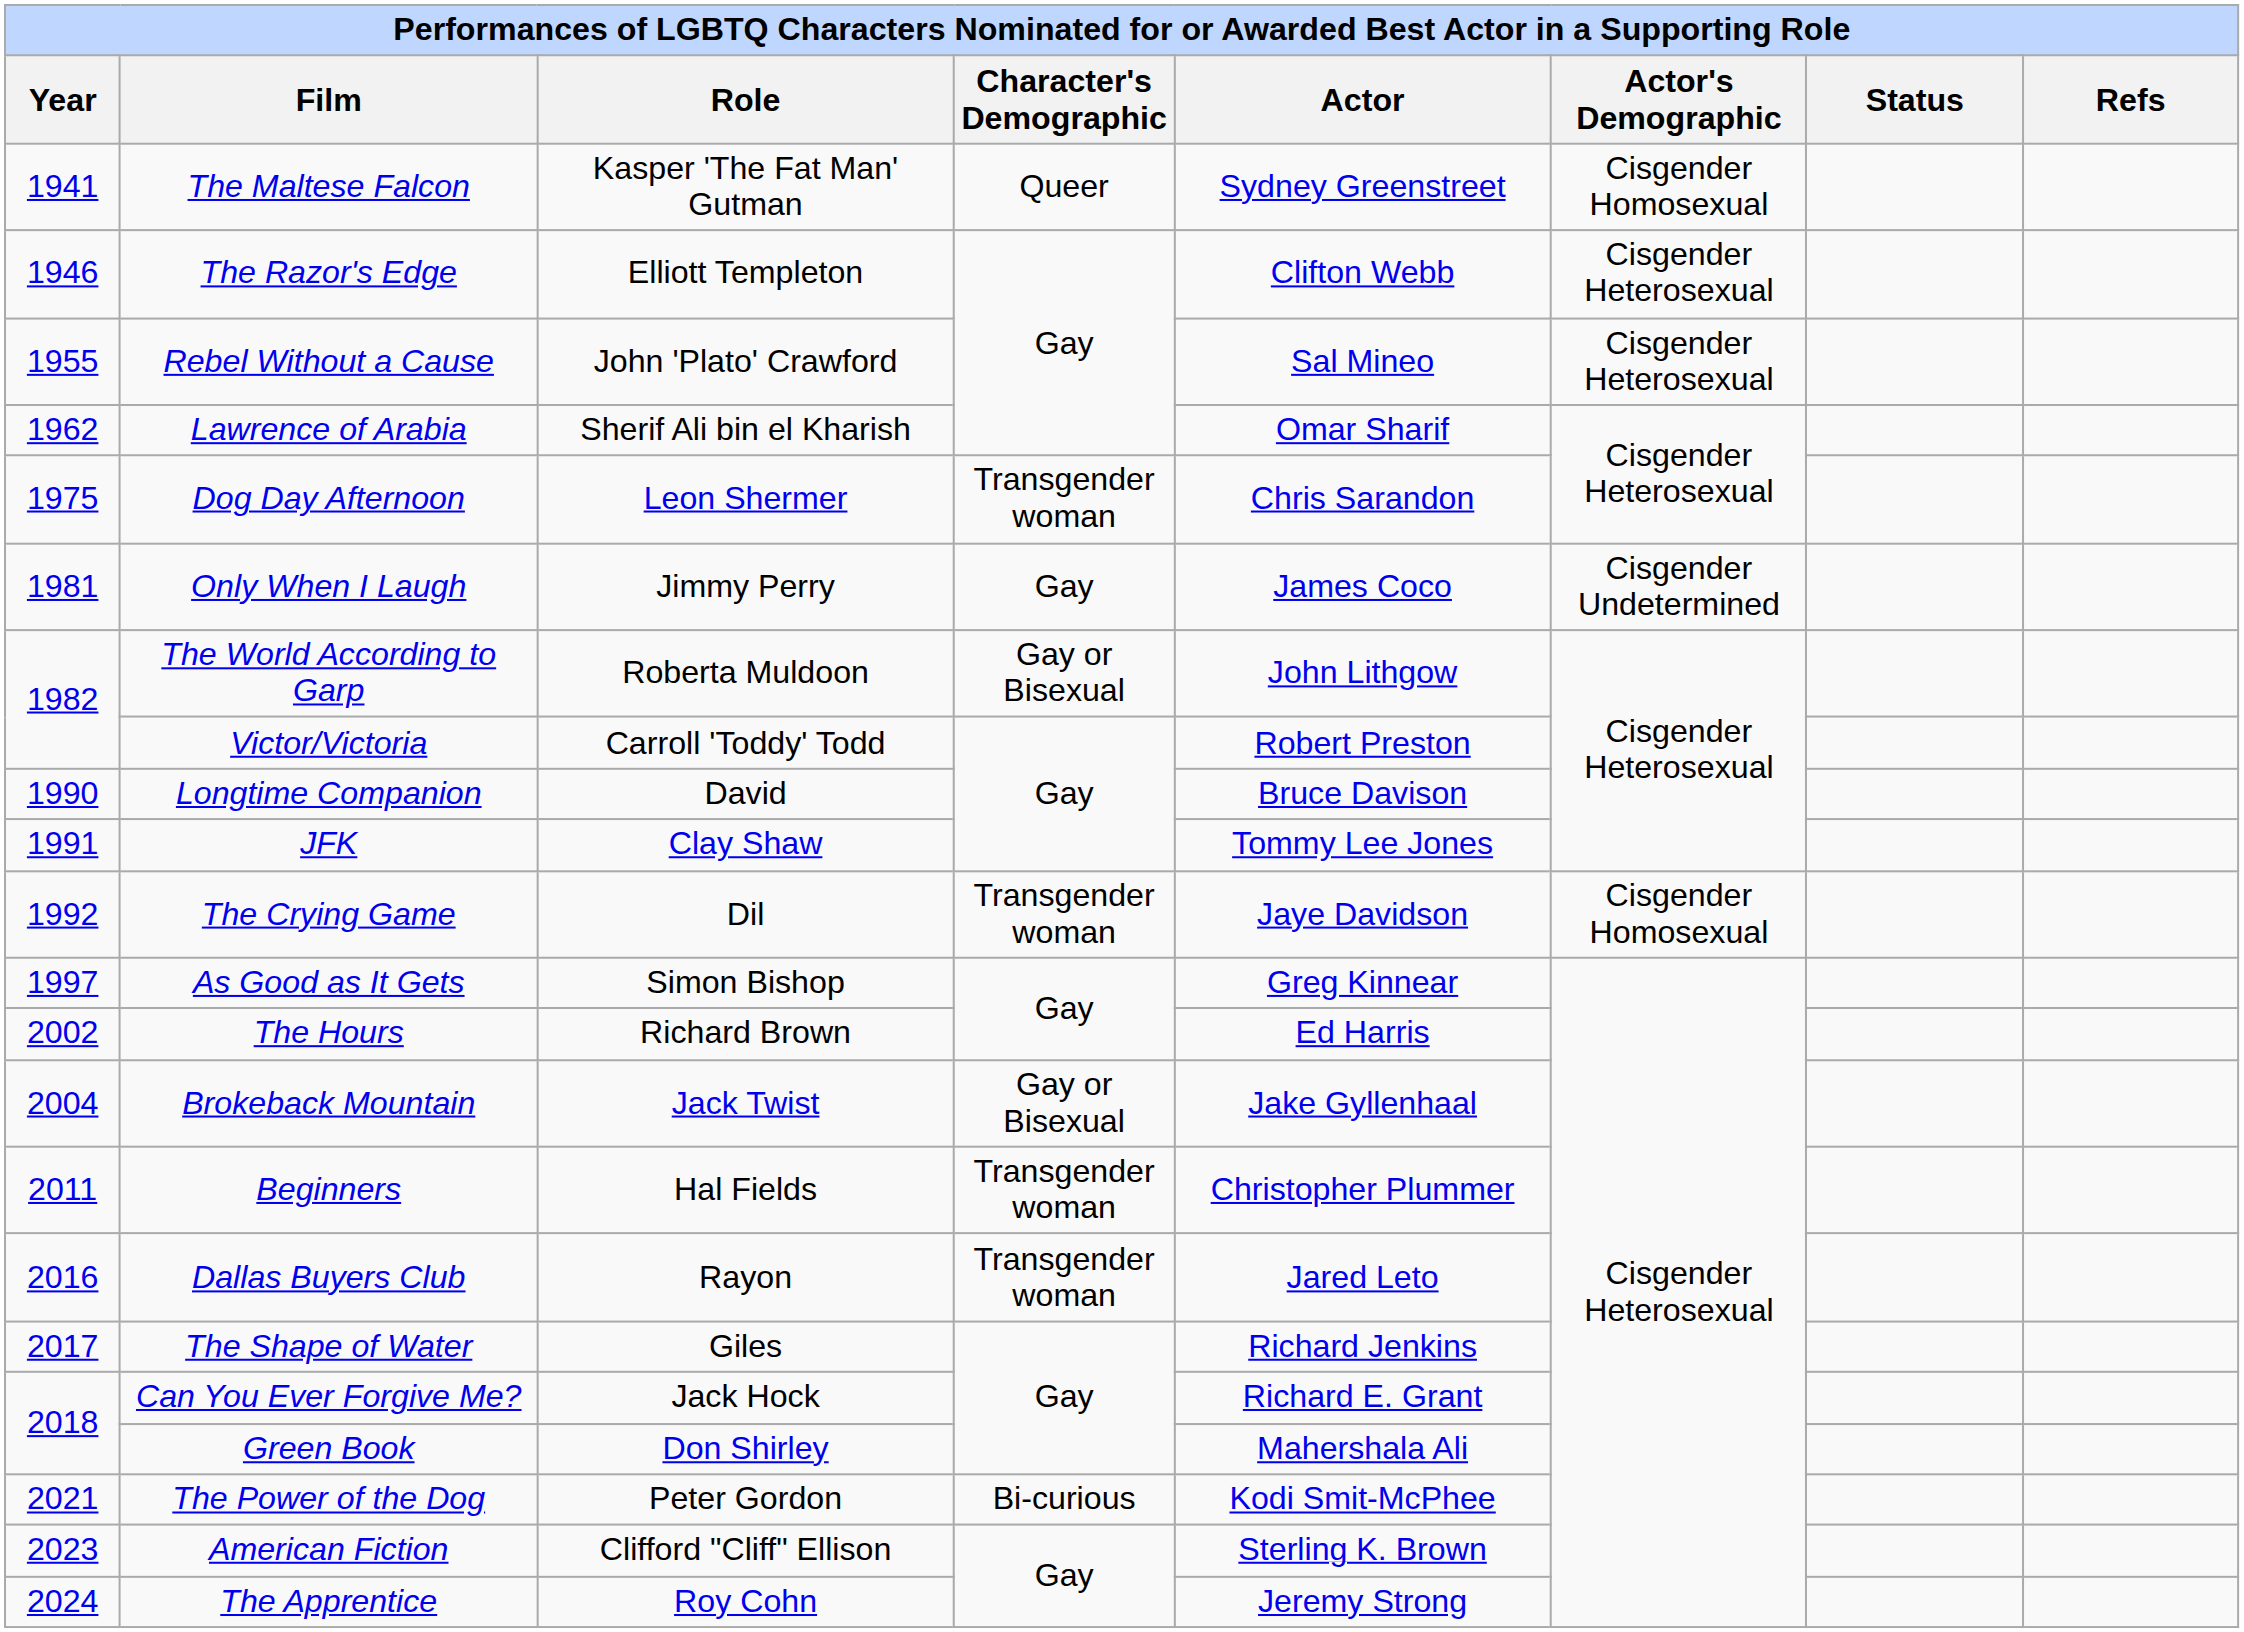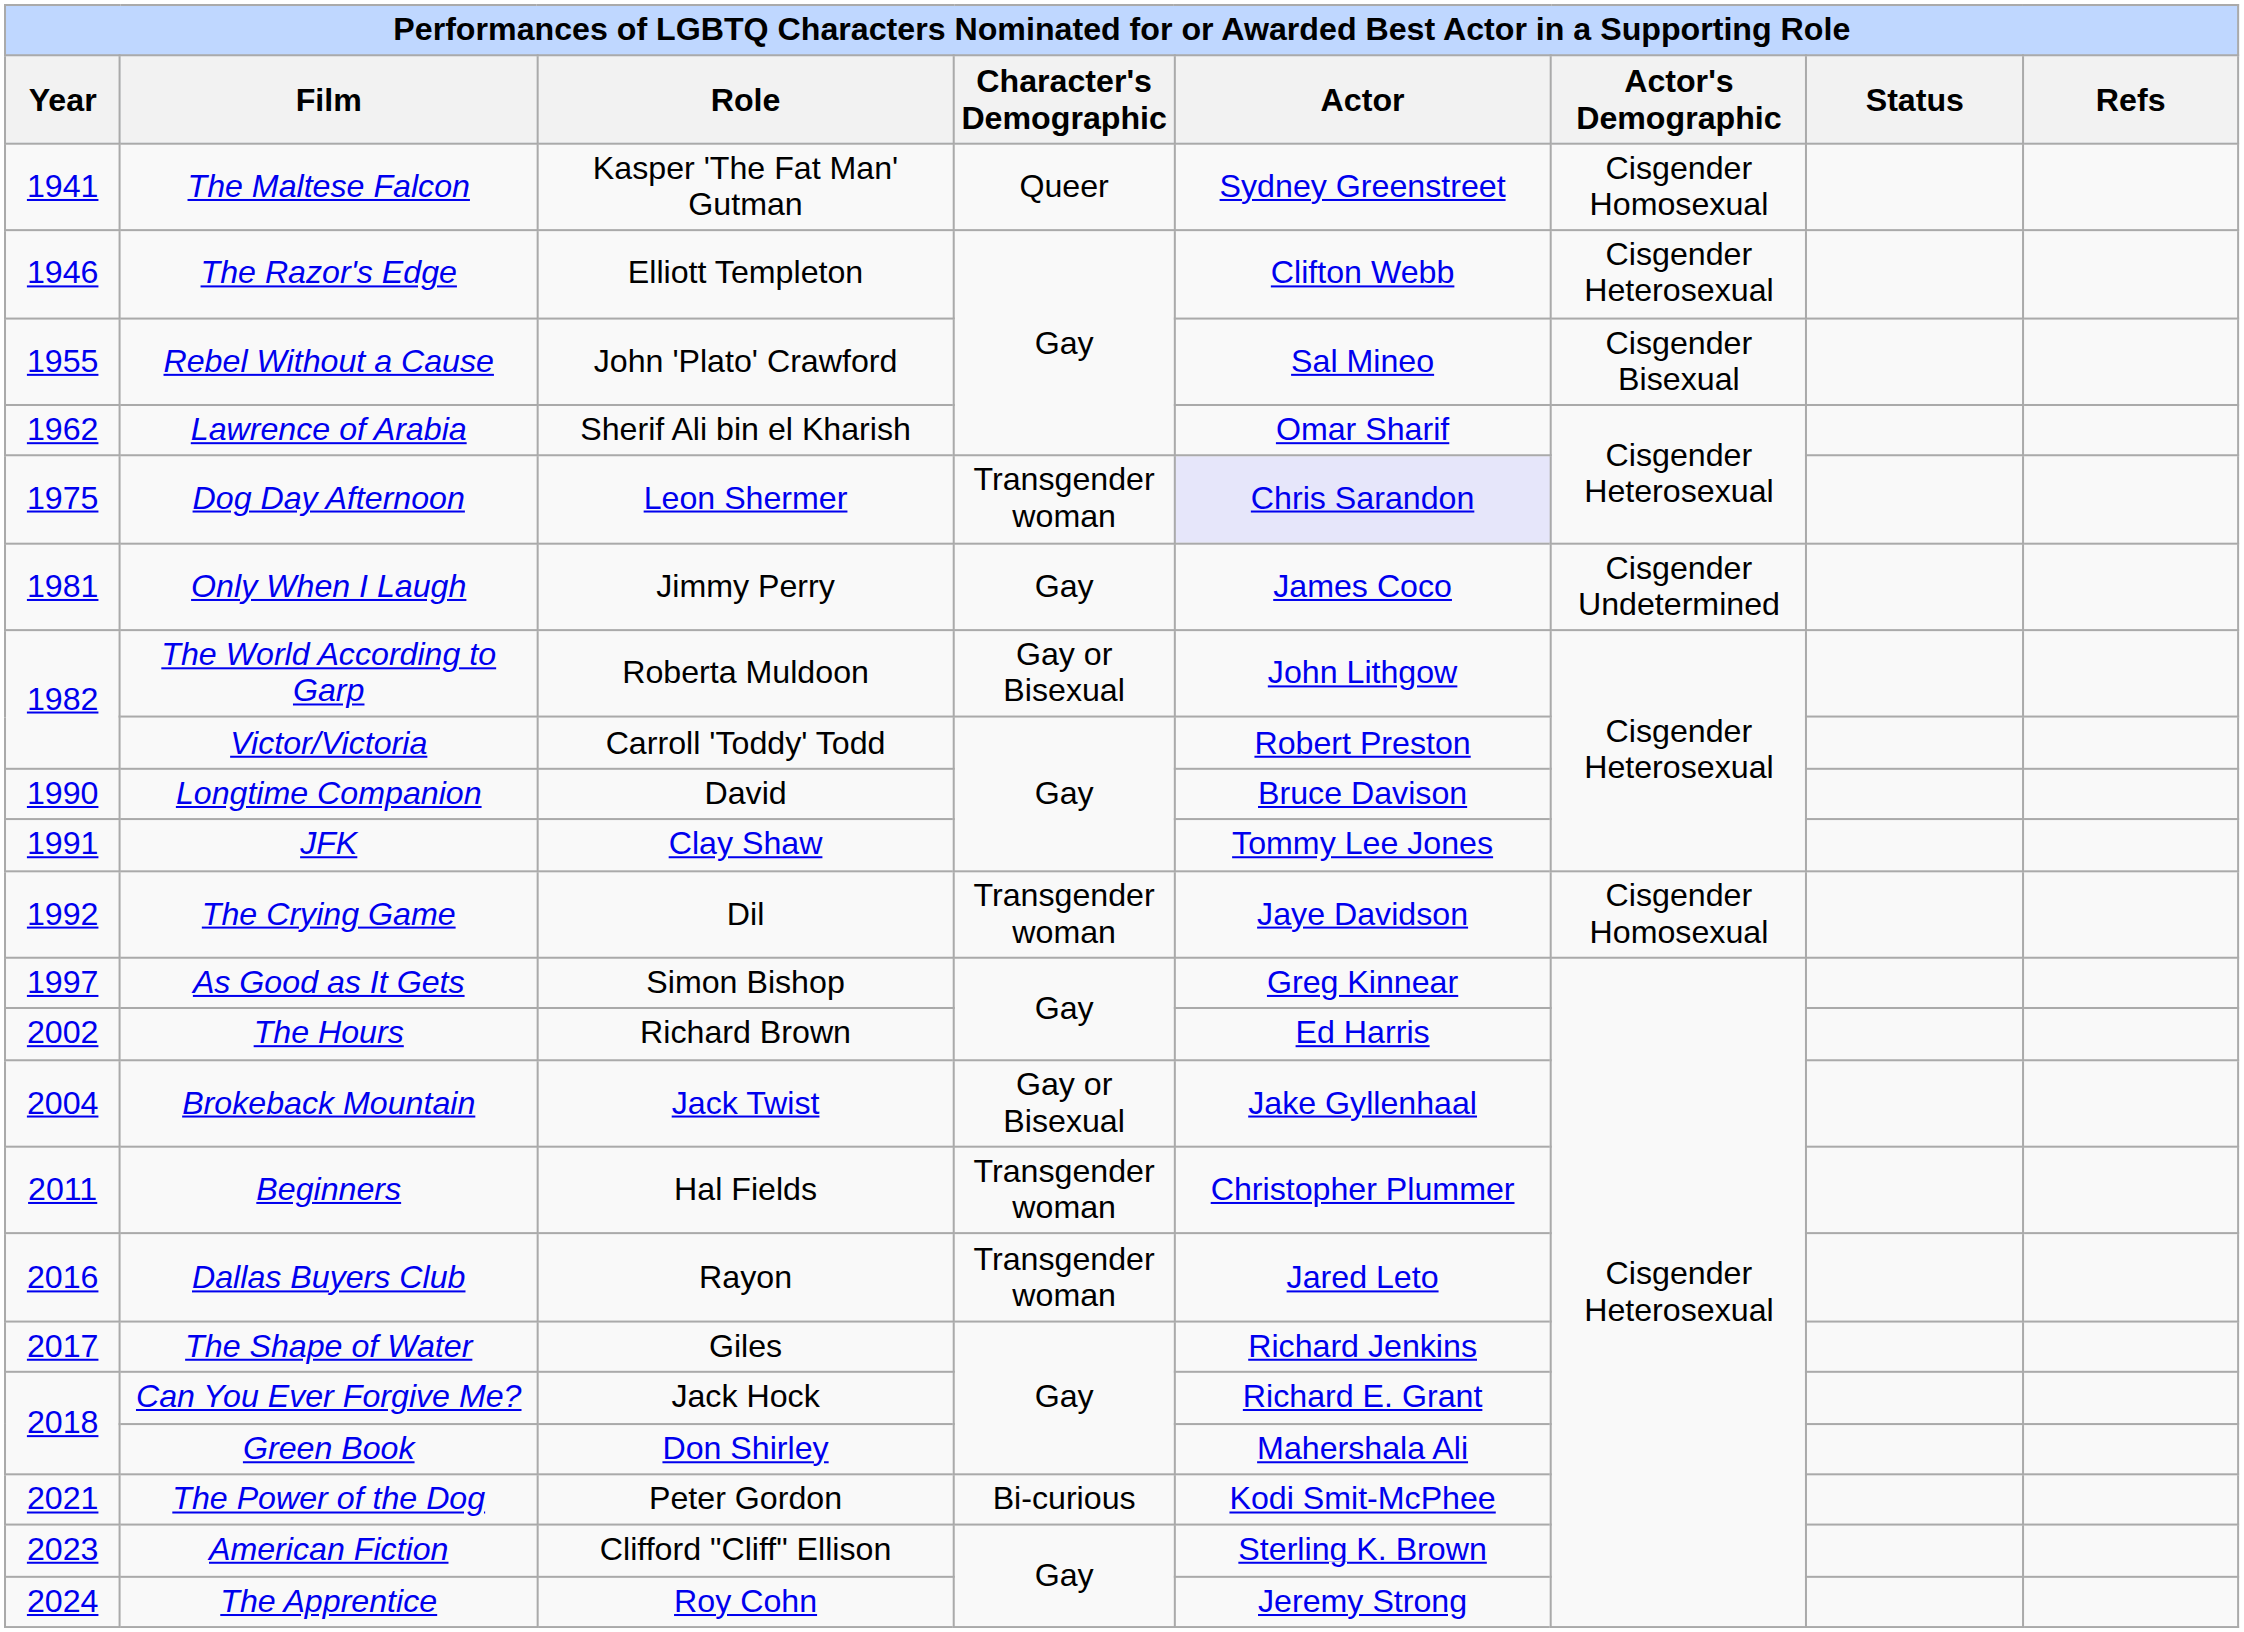 <table class="wikitable" style="text-align: center">
 <tr style="background:#bfd7ff;">
 <td colspan="9" style="text-align:center;"><strong>Performances of LGBTQ Characters Nominated for or Awarded Best Actor in a Supporting Role</strong></td>
 </tr>
 <tr style="background:#ebf5ff;">
 <th style="width:050px;">Year</th>
 <th style="width:200px;">Film</th>
 <th style="width:200px;">Role</th>
 <th style="width:100px;">Character's Demographic</th>
 <th style="width:180px;">Actor</th>
 <th style="width:120px;">Actor's Demographic</th>
 <th style="width:100px;">Status</th>
 <th style="width:100px;">Refs</th>
 </tr>
 <tr>
 <td><a href='#'>1941</a></td>
 <td><em><a href='#'>The Maltese Falcon</a></em></td>
 <td>Kasper 'The Fat Man' Gutman</td>
 <td>Queer</td>
 <td><a href='#'>Sydney Greenstreet</a></td>
 <td>Cisgender Homosexual</td>
 <td></td>
 <td></td>
 </tr>
 <tr>
 <td><a href='#'>1946</a></td>
 <td><em><a href='#'>The Razor's Edge</a></em></td>
 <td>Elliott Templeton</td>
 <td rowspan="3">Gay</td>
 <td><a href='#'>Clifton Webb</a></td>
 <td>Cisgender Heterosexual</td>
 <td></td>
 <td></td>
 </tr>
 <tr>
 <td><a href='#'>1955</a></td>
 <td><em><a href='#'>Rebel Without a Cause</a></em></td>
 <td>John 'Plato' Crawford</td>
 <td><a href='#'>Sal Mineo</a></td>
-<td>Cisgender Heterosexual</td>
+<td>Cisgender Bisexual</td>
 <td></td>
 <td></td>
 </tr>
 <tr>
 <td><a href='#'>1962</a></td>
 <td><em><a href='#'>Lawrence of Arabia</a></em></td>
 <td>Sherif Ali bin el Kharish</td>
 <td><a href='#'>Omar Sharif</a></td>
 <td rowspan="2">Cisgender Heterosexual</td>
 <td></td>
 <td></td>
 </tr>
 <tr>
 <td><a href='#'>1975</a></td>
 <td><em><a href='#'>Dog Day Afternoon</a></em></td>
 <td><a href='#'>Leon Shermer</a></td>
 <td>Transgender woman</td>
-<td><a href='#'>Chris Sarandon</a></td>
+<td style="background: lavender;"><a href='#'>Chris Sarandon</a></td>
 <td></td>
 <td></td>
 </tr>
 <tr>
 <td><a href='#'>1981</a></td>
 <td><em><a href='#'>Only When I Laugh</a></em></td>
 <td>Jimmy Perry</td>
 <td>Gay</td>
 <td><a href='#'>James Coco</a></td>
 <td>Cisgender Undetermined</td>
 <td></td>
 <td></td>
 </tr>
 <tr>
 <td rowspan="2"><a href='#'>1982</a></td>
 <td><em><a href='#'>The World According to Garp</a></em></td>
 <td>Roberta Muldoon</td>
 <td>Gay or Bisexual</td>
 <td><a href='#'>John Lithgow</a></td>
 <td rowspan="4">Cisgender Heterosexual</td>
 <td></td>
 <td></td>
 </tr>
 <tr>
 <td><em><a href='#'>Victor/Victoria</a></em></td>
 <td>Carroll 'Toddy' Todd</td>
 <td rowspan="3">Gay</td>
 <td><a href='#'>Robert Preston</a></td>
 <td></td>
 <td></td>
 </tr>
 <tr>
 <td><a href='#'>1990</a></td>
 <td><em><a href='#'>Longtime Companion</a></em></td>
 <td>David</td>
 <td><a href='#'>Bruce Davison</a></td>
 <td></td>
 <td></td>
 </tr>
 <tr>
 <td><a href='#'>1991</a></td>
 <td><em><a href='#'>JFK</a></em></td>
 <td><a href='#'>Clay Shaw</a></td>
 <td><a href='#'>Tommy Lee Jones</a></td>
 <td></td>
 <td></td>
 </tr>
 <tr>
 <td><a href='#'>1992</a></td>
 <td><em><a href='#'>The Crying Game</a></em></td>
 <td>Dil</td>
 <td>Transgender woman</td>
 <td><a href='#'>Jaye Davidson</a></td>
 <td>Cisgender Homosexual</td>
 <td></td>
 <td></td>
 </tr>
 <tr>
 <td><a href='#'>1997</a></td>
 <td><em><a href='#'>As Good as It Gets</a></em></td>
 <td>Simon Bishop</td>
 <td rowspan="2">Gay</td>
 <td><a href='#'>Greg Kinnear</a></td>
 <td rowspan="11">Cisgender Heterosexual</td>
 <td></td>
 <td></td>
 </tr>
 <tr>
 <td><a href='#'>2002</a></td>
 <td><em><a href='#'>The Hours</a></em></td>
 <td>Richard Brown</td>
 <td><a href='#'>Ed Harris</a></td>
 <td></td>
 <td></td>
 </tr>
 <tr>
 <td><a href='#'>2004</a></td>
 <td><em><a href='#'>Brokeback Mountain</a></em></td>
 <td><a href='#'>Jack Twist</a></td>
 <td>Gay or Bisexual</td>
 <td><a href='#'>Jake Gyllenhaal</a></td>
 <td></td>
 <td></td>
 </tr>
 <tr>
 <td><a href='#'>2011</a></td>
 <td><em><a href='#'>Beginners</a></em></td>
 <td>Hal Fields</td>
 <td>Transgender woman</td>
 <td><a href='#'>Christopher Plummer</a></td>
 <td></td>
 <td></td>
 </tr>
 <tr>
 <td><a href='#'>2016</a></td>
 <td><em><a href='#'>Dallas Buyers Club</a></em></td>
 <td>Rayon</td>
 <td>Transgender woman</td>
 <td><a href='#'>Jared Leto</a></td>
 <td></td>
 <td></td>
 </tr>
 <tr>
 <td><a href='#'>2017</a></td>
 <td><em><a href='#'>The Shape of Water</a></em></td>
 <td>Giles</td>
 <td rowspan="3">Gay</td>
 <td><a href='#'>Richard Jenkins</a></td>
 <td></td>
 <td></td>
 </tr>
 <tr>
 <td rowspan="2"><a href='#'>2018</a></td>
 <td><em><a href='#'>Can You Ever Forgive Me?</a></em></td>
 <td>Jack Hock</td>
 <td><a href='#'>Richard E. Grant</a></td>
 <td></td>
 <td></td>
 </tr>
 <tr>
 <td><em><a href='#'>Green Book</a></em></td>
 <td><a href='#'>Don Shirley</a></td>
 <td><a href='#'>Mahershala Ali</a></td>
 <td></td>
 <td></td>
 </tr>
 <tr>
 <td><a href='#'>2021</a></td>
 <td><em><a href='#'>The Power of the Dog</a></em></td>
 <td>Peter Gordon</td>
 <td>Bi-curious</td>
 <td><a href='#'>Kodi Smit-McPhee</a></td>
 <td></td>
 <td></td>
 </tr>
 <tr>
 <td><a href='#'>2023</a></td>
 <td><em><a href='#'>American Fiction</a></em></td>
 <td>Clifford "Cliff" Ellison</td>
 <td rowspan="2">Gay</td>
 <td><a href='#'>Sterling K. Brown</a></td>
 <td></td>
 <td></td>
 </tr>
 <tr>
 <td><a href='#'>2024</a></td>
 <td><em><a href='#'>The Apprentice</a></em></td>
 <td><a href='#'>Roy Cohn</a></td>
 <td><a href='#'>Jeremy Strong</a></td>
 <td></td>
 <td></td>
 </tr>
 </table>
